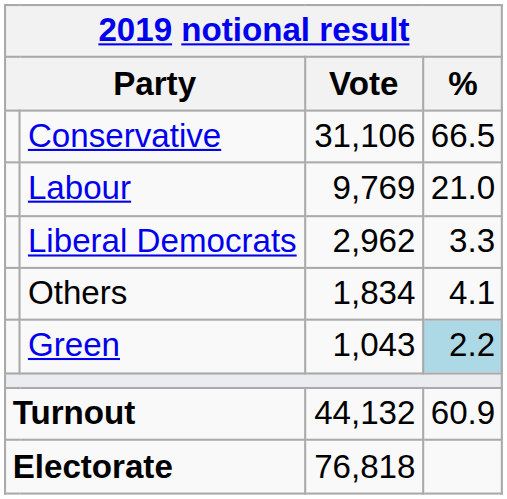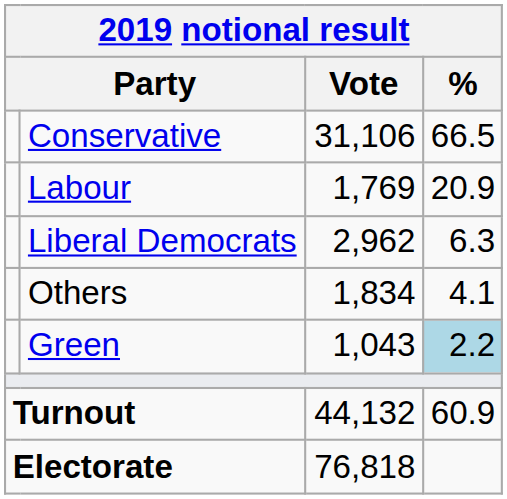 <table class="wikitable">
 <tr>
 <th colspan="4"><a href='#'>2019</a> <a href='#'>notional result</a></th>
 </tr>
 <tr>
 <th bgcolor="#DDDDFF" width="130px" colspan="2">Party</th>
 <th bgcolor="#DDDDFF" width="50px">Vote</th>
 <th bgcolor="#DDDDFF" width="30px">%</th>
 </tr>
 <tr>
 <td></td>
 <td><a href='#'>Conservative</a></td>
 <td align=right>31,106</td>
 <td align=right>66.5</td>
 </tr>
 <tr>
 <td></td>
 <td><a href='#'>Labour</a></td>
-<td align=right>9,769</td>
-<td align=right>21.0</td>
+<td align=right>1,769</td>
+<td align=right>20.9</td>
 </tr>
 <tr>
 <td></td>
 <td><a href='#'>Liberal Democrats</a></td>
 <td align=right>2,962</td>
-<td align=right>3.3</td>
+<td align=right>6.3</td>
 </tr>
 <tr>
 <td></td>
 <td>Others</td>
 <td align=right>1,834</td>
 <td align=right>4.1</td>
 </tr>
 <tr>
 <td></td>
 <td><a href='#'>Green</a></td>
 <td align=right>1,043</td>
 <td align=right style="background: lightblue;">2.2</td>
 </tr>
 <tr>
 <td colspan="4" bgcolor="#EAECF0"></td>
 </tr>
 <tr>
 <td colspan="2"><strong>Turnout</strong></td>
 <td align=right>44,132</td>
 <td align=right>60.9</td>
 </tr>
 <tr>
 <td colspan="2"><strong>Electorate</strong></td>
 <td align=right>76,818</td>
 </tr>
 </table>
